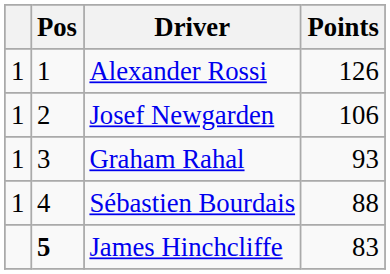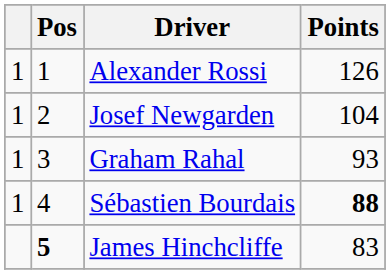 <table class="wikitable" style="font-size: 95%;">
 <tr>
 <th></th>
 <th>Pos</th>
 <th>Driver</th>
 <th>Points</th>
 </tr>
 <tr>
 <td align="left"> 1</td>
 <td>1</td>
 <td> <a href='#'>Alexander Rossi</a></td>
 <td align="right">126</td>
 </tr>
 <tr>
 <td align="left"> 1</td>
 <td>2</td>
 <td> <a href='#'>Josef Newgarden</a></td>
-<td align="right">106</td>
+<td align="right">104</td>
 </tr>
 <tr>
 <td align="left"> 1</td>
 <td>3</td>
 <td> <a href='#'>Graham Rahal</a></td>
 <td align="right">93</td>
 </tr>
 <tr>
 <td align="left"> 1</td>
 <td>4</td>
 <td> <a href='#'>Sébastien Bourdais</a></td>
-<td align="right">88</td>
+<td align="right"><strong>88</strong></td>
 </tr>
 <tr>
 <td align="left"></td>
 <td><strong>5</strong></td>
 <td> <a href='#'>James Hinchcliffe</a></td>
 <td align="right">83</td>
 </tr>
 </table>
